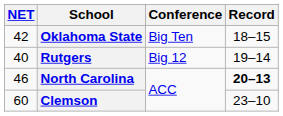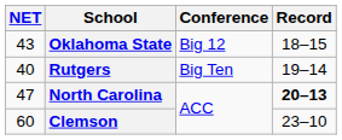 <table class="wikitable sortable plainrowheaders">
 <tr>
 <th scope="col"><a href='#'>NET</a></th>
 <th scope="col" style="width:130 px;">School</th>
 <th scope="col">Conference</th>
 <th scope="col">Record</th>
 </tr>
 <tr>
-<td align=center>42</td>
+<td align=center>43</td>
 <th scope="row" style="text-align:left"><a href='#'>Oklahoma State</a></th>
-<td><a href='#'>Big Ten</a></td>
+<td><a href='#'>Big 12</a></td>
 <td align=center>18–15</td>
 </tr>
 <tr>
 <td align=center>40</td>
 <th scope="row" style="text-align:left"><a href='#'>Rutgers</a></th>
-<td><a href='#'>Big 12</a></td>
+<td><a href='#'>Big Ten</a></td>
 <td align=center>19–14</td>
 </tr>
 <tr>
-<td align=center>46</td>
+<td align=center>47</td>
 <th scope="row" style="text-align:left"><a href='#'>North Carolina</a></th>
 <td rowspan="2"><a href='#'>ACC</a></td>
 <td align=center><strong>20–13</strong></td>
 </tr>
 <tr>
 <td align=center>60</td>
 <th scope="row" style="text-align:left"><a href='#'>Clemson</a></th>
 <td align=center>23–10</td>
 </tr>
 </table>
